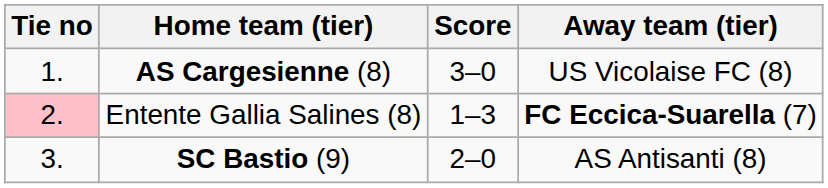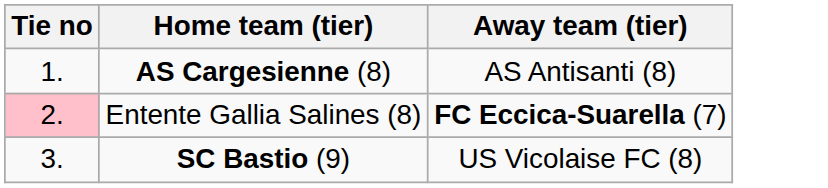 <table class="wikitable" style="text-align: center">
 <tr>
 <th>Tie no</th>
 <th>Home team (tier)</th>
-<th>Score</th>
 <th>Away team (tier)</th>
 </tr>
 <tr>
 <td>1.</td>
 <td><strong>AS Cargesienne</strong> (8)</td>
-<td>3–0</td>
-<td>US Vicolaise FC (8)</td>
+<td>AS Antisanti (8)</td>
 </tr>
 <tr>
 <td style="background: pink;">2.</td>
 <td>Entente Gallia Salines (8)</td>
-<td>1–3</td>
 <td><strong>FC Eccica-Suarella</strong> (7)</td>
 </tr>
 <tr>
 <td>3.</td>
 <td><strong>SC Bastio</strong> (9)</td>
-<td>2–0</td>
-<td>AS Antisanti (8)</td>
+<td>US Vicolaise FC (8)</td>
 </tr>
 </table>
